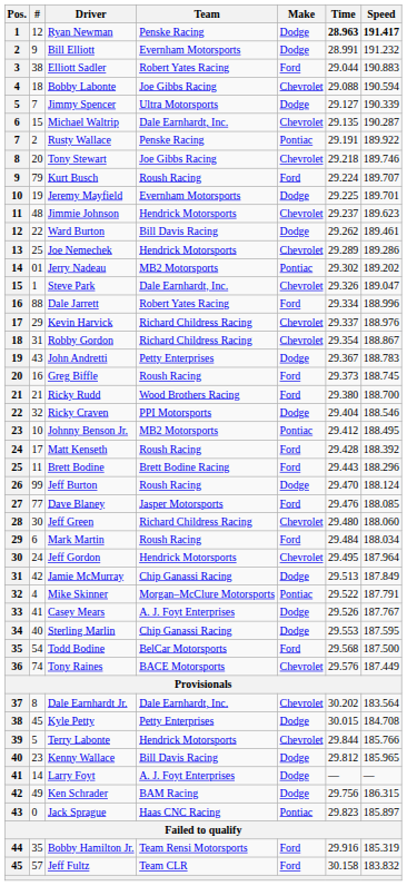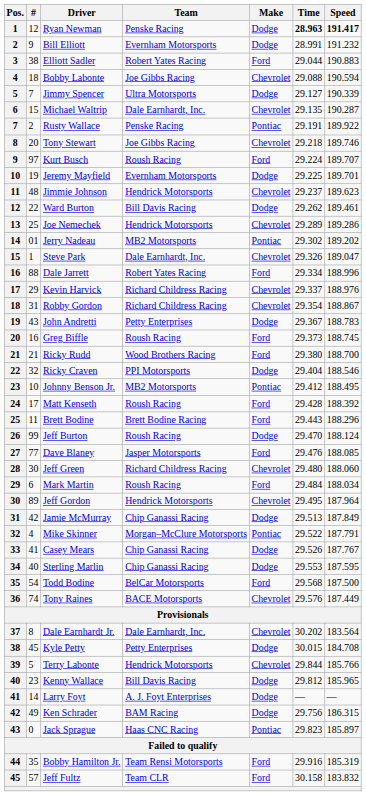 <table class="wikitable" style="font-size:95%">
 <tr>
 <th>Pos.</th>
 <th>#</th>
 <th>Driver</th>
 <th>Team</th>
 <th>Make</th>
 <th>Time</th>
 <th>Speed</th>
 </tr>
 <tr>
 <th>1</th>
 <td>12</td>
 <td><a href='#'>Ryan Newman</a></td>
 <td><a href='#'>Penske Racing</a></td>
 <td><a href='#'>Dodge</a></td>
 <td><strong>28.963</strong></td>
 <td><strong>191.417</strong></td>
 </tr>
 <tr>
 <th>2</th>
 <td>9</td>
 <td><a href='#'>Bill Elliott</a></td>
 <td><a href='#'>Evernham Motorsports</a></td>
 <td><a href='#'>Dodge</a></td>
 <td>28.991</td>
 <td>191.232</td>
 </tr>
 <tr>
 <th>3</th>
 <td>38</td>
 <td><a href='#'>Elliott Sadler</a></td>
 <td><a href='#'>Robert Yates Racing</a></td>
 <td><a href='#'>Ford</a></td>
 <td>29.044</td>
 <td>190.883</td>
 </tr>
 <tr>
 <th>4</th>
 <td>18</td>
 <td><a href='#'>Bobby Labonte</a></td>
 <td><a href='#'>Joe Gibbs Racing</a></td>
 <td><a href='#'>Chevrolet</a></td>
 <td>29.088</td>
 <td>190.594</td>
 </tr>
 <tr>
 <th>5</th>
 <td>7</td>
 <td><a href='#'>Jimmy Spencer</a></td>
 <td><a href='#'>Ultra Motorsports</a></td>
 <td><a href='#'>Dodge</a></td>
 <td>29.127</td>
 <td>190.339</td>
 </tr>
 <tr>
 <th>6</th>
 <td>15</td>
 <td><a href='#'>Michael Waltrip</a></td>
 <td><a href='#'>Dale Earnhardt, Inc.</a></td>
 <td><a href='#'>Chevrolet</a></td>
 <td>29.135</td>
 <td>190.287</td>
 </tr>
 <tr>
 <th>7</th>
 <td>2</td>
 <td><a href='#'>Rusty Wallace</a></td>
 <td><a href='#'>Penske Racing</a></td>
 <td><a href='#'>Pontiac</a></td>
 <td>29.191</td>
 <td>189.922</td>
 </tr>
 <tr>
 <th>8</th>
 <td>20</td>
 <td><a href='#'>Tony Stewart</a></td>
 <td><a href='#'>Joe Gibbs Racing</a></td>
 <td><a href='#'>Chevrolet</a></td>
 <td>29.218</td>
 <td>189.746</td>
 </tr>
 <tr>
 <th>9</th>
-<td>79</td>
+<td>97</td>
 <td><a href='#'>Kurt Busch</a></td>
 <td><a href='#'>Roush Racing</a></td>
 <td><a href='#'>Ford</a></td>
 <td>29.224</td>
 <td>189.707</td>
 </tr>
 <tr>
 <th>10</th>
 <td>19</td>
 <td><a href='#'>Jeremy Mayfield</a></td>
 <td><a href='#'>Evernham Motorsports</a></td>
 <td><a href='#'>Dodge</a></td>
 <td>29.225</td>
 <td>189.701</td>
 </tr>
 <tr>
 <th>11</th>
 <td>48</td>
 <td><a href='#'>Jimmie Johnson</a></td>
 <td><a href='#'>Hendrick Motorsports</a></td>
 <td><a href='#'>Chevrolet</a></td>
 <td>29.237</td>
 <td>189.623</td>
 </tr>
 <tr>
 <th>12</th>
 <td>22</td>
 <td><a href='#'>Ward Burton</a></td>
 <td><a href='#'>Bill Davis Racing</a></td>
 <td><a href='#'>Dodge</a></td>
 <td>29.262</td>
 <td>189.461</td>
 </tr>
 <tr>
 <th>13</th>
 <td>25</td>
 <td><a href='#'>Joe Nemechek</a></td>
 <td><a href='#'>Hendrick Motorsports</a></td>
 <td><a href='#'>Chevrolet</a></td>
 <td>29.289</td>
 <td>189.286</td>
 </tr>
 <tr>
 <th>14</th>
 <td>01</td>
 <td><a href='#'>Jerry Nadeau</a></td>
 <td><a href='#'>MB2 Motorsports</a></td>
 <td><a href='#'>Pontiac</a></td>
 <td>29.302</td>
 <td>189.202</td>
 </tr>
 <tr>
 <th>15</th>
 <td>1</td>
 <td><a href='#'>Steve Park</a></td>
 <td><a href='#'>Dale Earnhardt, Inc.</a></td>
 <td><a href='#'>Chevrolet</a></td>
 <td>29.326</td>
 <td>189.047</td>
 </tr>
 <tr>
 <th>16</th>
 <td>88</td>
 <td><a href='#'>Dale Jarrett</a></td>
 <td><a href='#'>Robert Yates Racing</a></td>
 <td><a href='#'>Ford</a></td>
 <td>29.334</td>
 <td>188.996</td>
 </tr>
 <tr>
 <th>17</th>
 <td>29</td>
 <td><a href='#'>Kevin Harvick</a></td>
 <td><a href='#'>Richard Childress Racing</a></td>
 <td><a href='#'>Chevrolet</a></td>
 <td>29.337</td>
 <td>188.976</td>
 </tr>
 <tr>
 <th>18</th>
 <td>31</td>
 <td><a href='#'>Robby Gordon</a></td>
 <td><a href='#'>Richard Childress Racing</a></td>
 <td><a href='#'>Chevrolet</a></td>
 <td>29.354</td>
 <td>188.867</td>
 </tr>
 <tr>
 <th>19</th>
 <td>43</td>
 <td><a href='#'>John Andretti</a></td>
 <td><a href='#'>Petty Enterprises</a></td>
 <td><a href='#'>Dodge</a></td>
 <td>29.367</td>
 <td>188.783</td>
 </tr>
 <tr>
 <th>20</th>
 <td>16</td>
 <td><a href='#'>Greg Biffle</a></td>
 <td><a href='#'>Roush Racing</a></td>
 <td><a href='#'>Ford</a></td>
 <td>29.373</td>
 <td>188.745</td>
 </tr>
 <tr>
 <th>21</th>
 <td>21</td>
 <td><a href='#'>Ricky Rudd</a></td>
 <td><a href='#'>Wood Brothers Racing</a></td>
 <td><a href='#'>Ford</a></td>
 <td>29.380</td>
 <td>188.700</td>
 </tr>
 <tr>
 <th>22</th>
 <td>32</td>
 <td><a href='#'>Ricky Craven</a></td>
 <td><a href='#'>PPI Motorsports</a></td>
 <td><a href='#'>Dodge</a></td>
 <td>29.404</td>
 <td>188.546</td>
 </tr>
 <tr>
 <th>23</th>
 <td>10</td>
 <td><a href='#'>Johnny Benson Jr.</a></td>
 <td><a href='#'>MB2 Motorsports</a></td>
 <td><a href='#'>Pontiac</a></td>
 <td>29.412</td>
 <td>188.495</td>
 </tr>
 <tr>
 <th>24</th>
 <td>17</td>
 <td><a href='#'>Matt Kenseth</a></td>
 <td><a href='#'>Roush Racing</a></td>
 <td><a href='#'>Ford</a></td>
 <td>29.428</td>
 <td>188.392</td>
 </tr>
 <tr>
 <th>25</th>
 <td>11</td>
 <td><a href='#'>Brett Bodine</a></td>
 <td><a href='#'>Brett Bodine Racing</a></td>
 <td><a href='#'>Ford</a></td>
 <td>29.443</td>
 <td>188.296</td>
 </tr>
 <tr>
 <th>26</th>
 <td>99</td>
 <td><a href='#'>Jeff Burton</a></td>
 <td><a href='#'>Roush Racing</a></td>
 <td><a href='#'>Dodge</a></td>
 <td>29.470</td>
 <td>188.124</td>
 </tr>
 <tr>
 <th>27</th>
 <td>77</td>
 <td><a href='#'>Dave Blaney</a></td>
 <td><a href='#'>Jasper Motorsports</a></td>
 <td><a href='#'>Ford</a></td>
 <td>29.476</td>
 <td>188.085</td>
 </tr>
 <tr>
 <th>28</th>
 <td>30</td>
 <td><a href='#'>Jeff Green</a></td>
 <td><a href='#'>Richard Childress Racing</a></td>
 <td><a href='#'>Chevrolet</a></td>
 <td>29.480</td>
 <td>188.060</td>
 </tr>
 <tr>
 <th>29</th>
 <td>6</td>
 <td><a href='#'>Mark Martin</a></td>
 <td><a href='#'>Roush Racing</a></td>
 <td><a href='#'>Ford</a></td>
 <td>29.484</td>
 <td>188.034</td>
 </tr>
 <tr>
 <th>30</th>
-<td>24</td>
+<td>89</td>
 <td><a href='#'>Jeff Gordon</a></td>
 <td><a href='#'>Hendrick Motorsports</a></td>
 <td><a href='#'>Chevrolet</a></td>
 <td>29.495</td>
 <td>187.964</td>
 </tr>
 <tr>
 <th>31</th>
 <td>42</td>
 <td><a href='#'>Jamie McMurray</a></td>
 <td><a href='#'>Chip Ganassi Racing</a></td>
 <td><a href='#'>Dodge</a></td>
 <td>29.513</td>
 <td>187.849</td>
 </tr>
 <tr>
 <th>32</th>
 <td>4</td>
 <td><a href='#'>Mike Skinner</a></td>
 <td><a href='#'>Morgan–McClure Motorsports</a></td>
 <td><a href='#'>Pontiac</a></td>
 <td>29.522</td>
 <td>187.791</td>
 </tr>
 <tr>
 <th>33</th>
 <td>41</td>
 <td><a href='#'>Casey Mears</a></td>
-<td><a href='#'>A. J. Foyt Enterprises</a></td>
+<td><a href='#'>Chip Ganassi Racing</a></td>
 <td><a href='#'>Dodge</a></td>
 <td>29.526</td>
 <td>187.767</td>
 </tr>
 <tr>
 <th>34</th>
 <td>40</td>
 <td><a href='#'>Sterling Marlin</a></td>
 <td><a href='#'>Chip Ganassi Racing</a></td>
 <td><a href='#'>Dodge</a></td>
 <td>29.553</td>
 <td>187.595</td>
 </tr>
 <tr>
 <th>35</th>
 <td>54</td>
 <td><a href='#'>Todd Bodine</a></td>
 <td><a href='#'>BelCar Motorsports</a></td>
 <td><a href='#'>Ford</a></td>
 <td>29.568</td>
 <td>187.500</td>
 </tr>
 <tr>
 <th>36</th>
 <td>74</td>
 <td><a href='#'>Tony Raines</a></td>
 <td><a href='#'>BACE Motorsports</a></td>
 <td><a href='#'>Chevrolet</a></td>
 <td>29.576</td>
 <td>187.449</td>
 </tr>
 <tr>
 <th colspan="7">Provisionals</th>
 </tr>
 <tr>
 <th>37</th>
 <td>8</td>
 <td><a href='#'>Dale Earnhardt Jr.</a></td>
 <td><a href='#'>Dale Earnhardt, Inc.</a></td>
 <td><a href='#'>Chevrolet</a></td>
 <td>30.202</td>
 <td>183.564</td>
 </tr>
 <tr>
 <th>38</th>
 <td>45</td>
 <td><a href='#'>Kyle Petty</a></td>
 <td><a href='#'>Petty Enterprises</a></td>
 <td><a href='#'>Dodge</a></td>
 <td>30.015</td>
 <td>184.708</td>
 </tr>
 <tr>
 <th>39</th>
 <td>5</td>
 <td><a href='#'>Terry Labonte</a></td>
 <td><a href='#'>Hendrick Motorsports</a></td>
 <td><a href='#'>Chevrolet</a></td>
 <td>29.844</td>
 <td>185.766</td>
 </tr>
 <tr>
 <th>40</th>
 <td>23</td>
 <td><a href='#'>Kenny Wallace</a></td>
 <td><a href='#'>Bill Davis Racing</a></td>
 <td><a href='#'>Dodge</a></td>
 <td>29.812</td>
 <td>185.965</td>
 </tr>
 <tr>
 <th>41</th>
 <td>14</td>
 <td><a href='#'>Larry Foyt</a></td>
 <td><a href='#'>A. J. Foyt Enterprises</a></td>
 <td><a href='#'>Dodge</a></td>
 <td>—</td>
 <td>—</td>
 </tr>
 <tr>
 <th>42</th>
 <td>49</td>
 <td><a href='#'>Ken Schrader</a></td>
 <td><a href='#'>BAM Racing</a></td>
 <td><a href='#'>Dodge</a></td>
 <td>29.756</td>
 <td>186.315</td>
 </tr>
 <tr>
 <th>43</th>
 <td>0</td>
 <td><a href='#'>Jack Sprague</a></td>
 <td><a href='#'>Haas CNC Racing</a></td>
 <td><a href='#'>Pontiac</a></td>
 <td>29.823</td>
 <td>185.897</td>
 </tr>
 <tr>
 <th colspan="7">Failed to qualify</th>
 </tr>
 <tr>
 <th>44</th>
 <td>35</td>
 <td><a href='#'>Bobby Hamilton Jr.</a></td>
 <td><a href='#'>Team Rensi Motorsports</a></td>
 <td><a href='#'>Ford</a></td>
 <td>29.916</td>
 <td>185.319</td>
 </tr>
 <tr>
 <th>45</th>
 <td>57</td>
 <td><a href='#'>Jeff Fultz</a></td>
 <td><a href='#'>Team CLR</a></td>
 <td><a href='#'>Ford</a></td>
 <td>30.158</td>
 <td>183.832</td>
 </tr>
 <tr>
 <th colspan="7"></th>
 </tr>
 </table>
